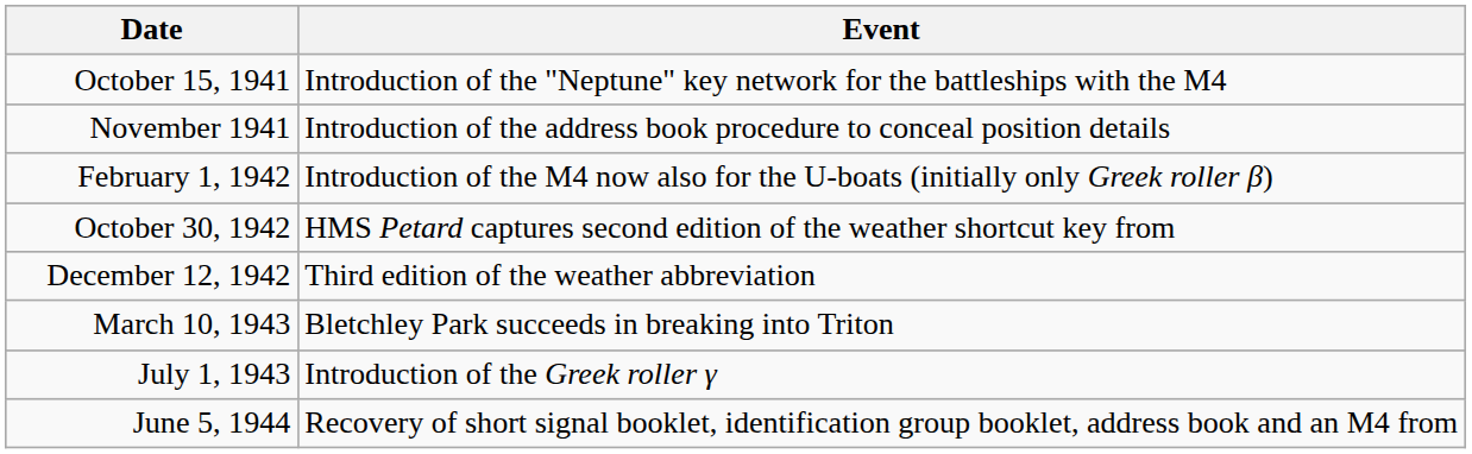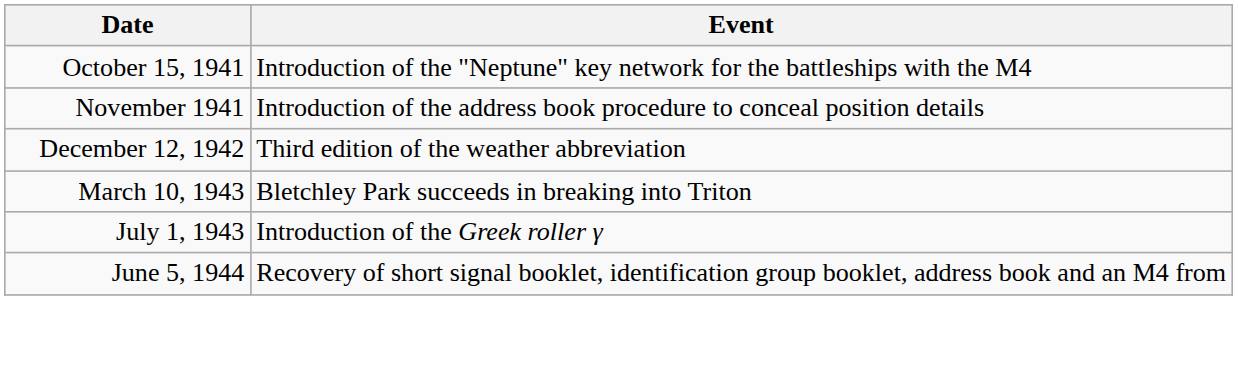 <table class="wikitable" style="text-align:left;">
 <tr>
 <th style="width:20%">Date</th>
 <th style="width:80%">Event</th>
 </tr>
 <tr>
 <td style="text-align:right">October 15, 1941</td>
 <td>Introduction of the "Neptune" key network for the battleships with the M4</td>
 </tr>
 <tr>
 <td style="text-align:right">November 1941</td>
 <td>Introduction of the address book procedure to conceal position details</td>
-</tr>
-<tr>
-<td style="text-align:right">February 1, 1942</td>
-<td>Introduction of the M4 now also for the U-boats (initially only <em>Greek roller β</em>)</td>
-</tr>
-<tr>
-<td style="text-align:right">October 30, 1942</td>
-<td>HMS <em>Petard</em> captures second edition of the weather shortcut key from </td>
 </tr>
 <tr>
 <td style="text-align:right">December 12, 1942</td>
 <td>Third edition of the weather abbreviation</td>
 </tr>
 <tr>
 <td style="text-align:right">March 10, 1943</td>
 <td>Bletchley Park succeeds in breaking into Triton</td>
 </tr>
 <tr>
 <td style="text-align:right">July 1, 1943</td>
 <td>Introduction of the <em>Greek roller γ</em></td>
 </tr>
 <tr>
 <td style="text-align:right">June 5, 1944</td>
 <td>Recovery of short signal booklet, identification group booklet, address book and an M4 from </td>
 </tr>
 </table>
